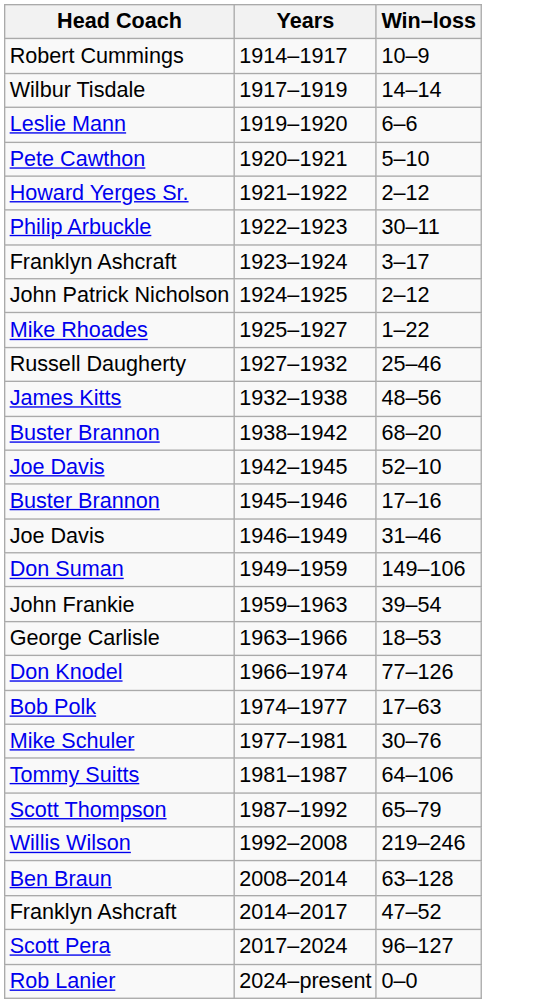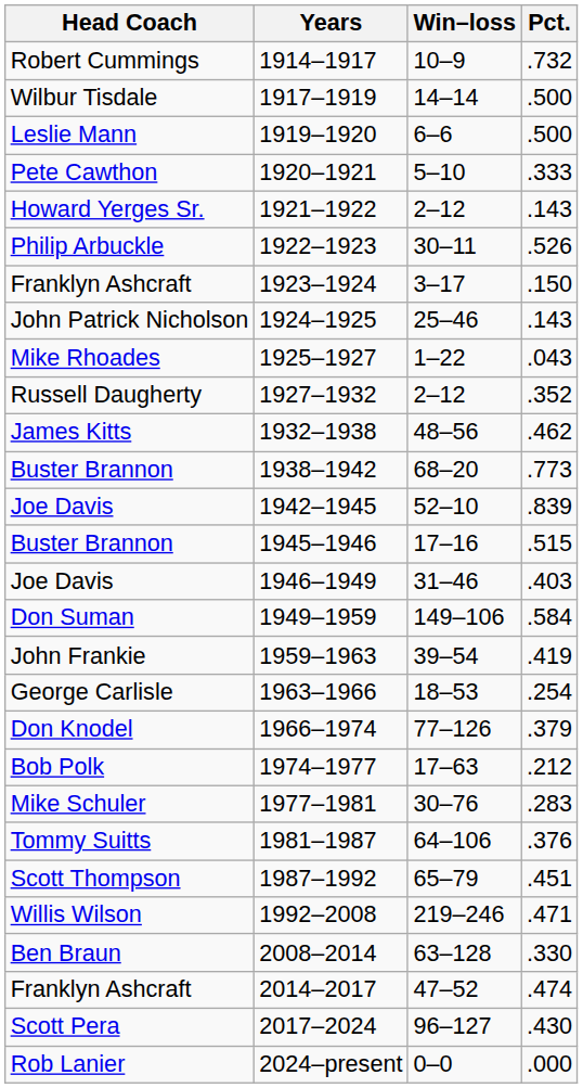 <table class="wikitable">
 <tr>
 <th>Head Coach</th>
 <th>Years</th>
 <th>Win–loss</th>
+<th>Pct.</th>
 </tr>
 <tr>
 <td>Robert Cummings</td>
 <td>1914–1917</td>
 <td>10–9</td>
+<td>.732</td>
 </tr>
 <tr>
 <td>Wilbur Tisdale</td>
 <td>1917–1919</td>
 <td>14–14</td>
+<td>.500</td>
 </tr>
 <tr>
 <td><a href='#'>Leslie Mann</a></td>
 <td>1919–1920</td>
 <td>6–6</td>
+<td>.500</td>
 </tr>
 <tr>
 <td><a href='#'>Pete Cawthon</a></td>
 <td>1920–1921</td>
 <td>5–10</td>
+<td>.333</td>
 </tr>
 <tr>
 <td><a href='#'>Howard Yerges Sr.</a></td>
 <td>1921–1922</td>
 <td>2–12</td>
+<td>.143</td>
 </tr>
 <tr>
 <td><a href='#'>Philip Arbuckle</a></td>
 <td>1922–1923</td>
 <td>30–11</td>
+<td>.526</td>
 </tr>
 <tr>
 <td>Franklyn Ashcraft</td>
 <td>1923–1924</td>
 <td>3–17</td>
+<td>.150</td>
 </tr>
 <tr>
 <td>John Patrick Nicholson</td>
 <td>1924–1925</td>
-<td>2–12</td>
+<td>25–46</td>
+<td>.143</td>
 </tr>
 <tr>
 <td><a href='#'>Mike Rhoades</a></td>
 <td>1925–1927</td>
 <td>1–22</td>
+<td>.043</td>
 </tr>
 <tr>
 <td>Russell Daugherty</td>
 <td>1927–1932</td>
-<td>25–46</td>
+<td>2–12</td>
+<td>.352</td>
 </tr>
 <tr>
 <td><a href='#'>James Kitts</a></td>
 <td>1932–1938</td>
 <td>48–56</td>
+<td>.462</td>
 </tr>
 <tr>
 <td><a href='#'>Buster Brannon</a></td>
 <td>1938–1942</td>
 <td>68–20</td>
+<td>.773</td>
 </tr>
 <tr>
 <td><a href='#'>Joe Davis</a></td>
 <td>1942–1945</td>
 <td>52–10</td>
+<td>.839</td>
 </tr>
 <tr>
 <td><a href='#'>Buster Brannon</a></td>
 <td>1945–1946</td>
 <td>17–16</td>
+<td>.515</td>
 </tr>
 <tr>
 <td>Joe Davis</td>
 <td>1946–1949</td>
 <td>31–46</td>
+<td>.403</td>
 </tr>
 <tr>
 <td><a href='#'>Don Suman</a></td>
 <td>1949–1959</td>
 <td>149–106</td>
+<td>.584</td>
 </tr>
 <tr>
 <td>John Frankie</td>
 <td>1959–1963</td>
 <td>39–54</td>
+<td>.419</td>
 </tr>
 <tr>
 <td>George Carlisle</td>
 <td>1963–1966</td>
 <td>18–53</td>
+<td>.254</td>
 </tr>
 <tr>
 <td><a href='#'>Don Knodel</a></td>
 <td>1966–1974</td>
 <td>77–126</td>
+<td>.379</td>
 </tr>
 <tr>
 <td><a href='#'>Bob Polk</a></td>
 <td>1974–1977</td>
 <td>17–63</td>
+<td>.212</td>
 </tr>
 <tr>
 <td><a href='#'>Mike Schuler</a></td>
 <td>1977–1981</td>
 <td>30–76</td>
+<td>.283</td>
 </tr>
 <tr>
 <td><a href='#'>Tommy Suitts</a></td>
 <td>1981–1987</td>
 <td>64–106</td>
+<td>.376</td>
 </tr>
 <tr>
 <td><a href='#'>Scott Thompson</a></td>
 <td>1987–1992</td>
 <td>65–79</td>
+<td>.451</td>
 </tr>
 <tr>
 <td><a href='#'>Willis Wilson</a></td>
 <td>1992–2008</td>
 <td>219–246</td>
+<td>.471</td>
 </tr>
 <tr>
 <td><a href='#'>Ben Braun</a></td>
 <td>2008–2014</td>
 <td>63–128</td>
+<td>.330</td>
 </tr>
 <tr>
 <td>Franklyn Ashcraft</td>
 <td>2014–2017</td>
 <td>47–52</td>
+<td>.474</td>
 </tr>
 <tr>
 <td><a href='#'>Scott Pera</a></td>
 <td>2017–2024</td>
 <td>96–127</td>
+<td>.430</td>
 </tr>
 <tr>
 <td><a href='#'>Rob Lanier</a></td>
 <td>2024–present</td>
 <td>0–0</td>
+<td>.000</td>
 </tr>
 </table>
